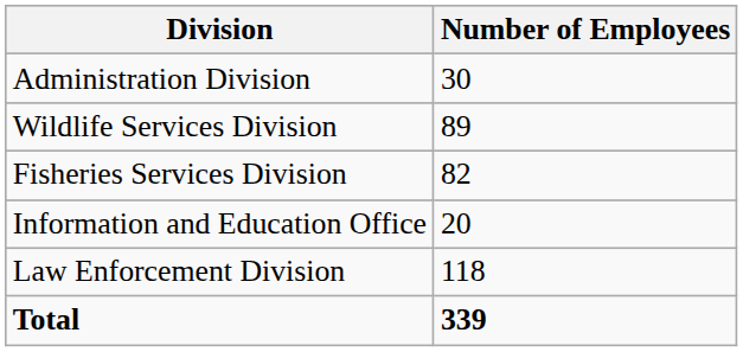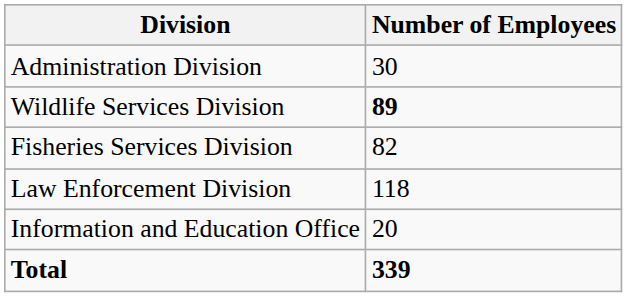 <table border="1" cellspacing="0" cellpadding="5" style="border-collapse:collapse;" class="wikitable">
 <tr>
 <th>Division</th>
 <th>Number of Employees</th>
 </tr>
 <tr>
 <td>Administration Division</td>
 <td>30</td>
 </tr>
 <tr>
 <td>Wildlife Services Division</td>
-<td>89</td>
+<td><strong>89</strong></td>
 </tr>
 <tr>
 <td>Fisheries Services Division</td>
 <td>82</td>
 </tr>
 <tr>
+<td>Law Enforcement Division</td>
+<td>118</td>
+</tr>
+<tr>
 <td>Information and Education Office</td>
 <td>20</td>
-</tr>
-<tr>
-<td>Law Enforcement Division</td>
-<td>118</td>
 </tr>
 <tr>
 <td><strong>Total</strong></td>
 <td><strong>339</strong></td>
 </tr>
 </table>
